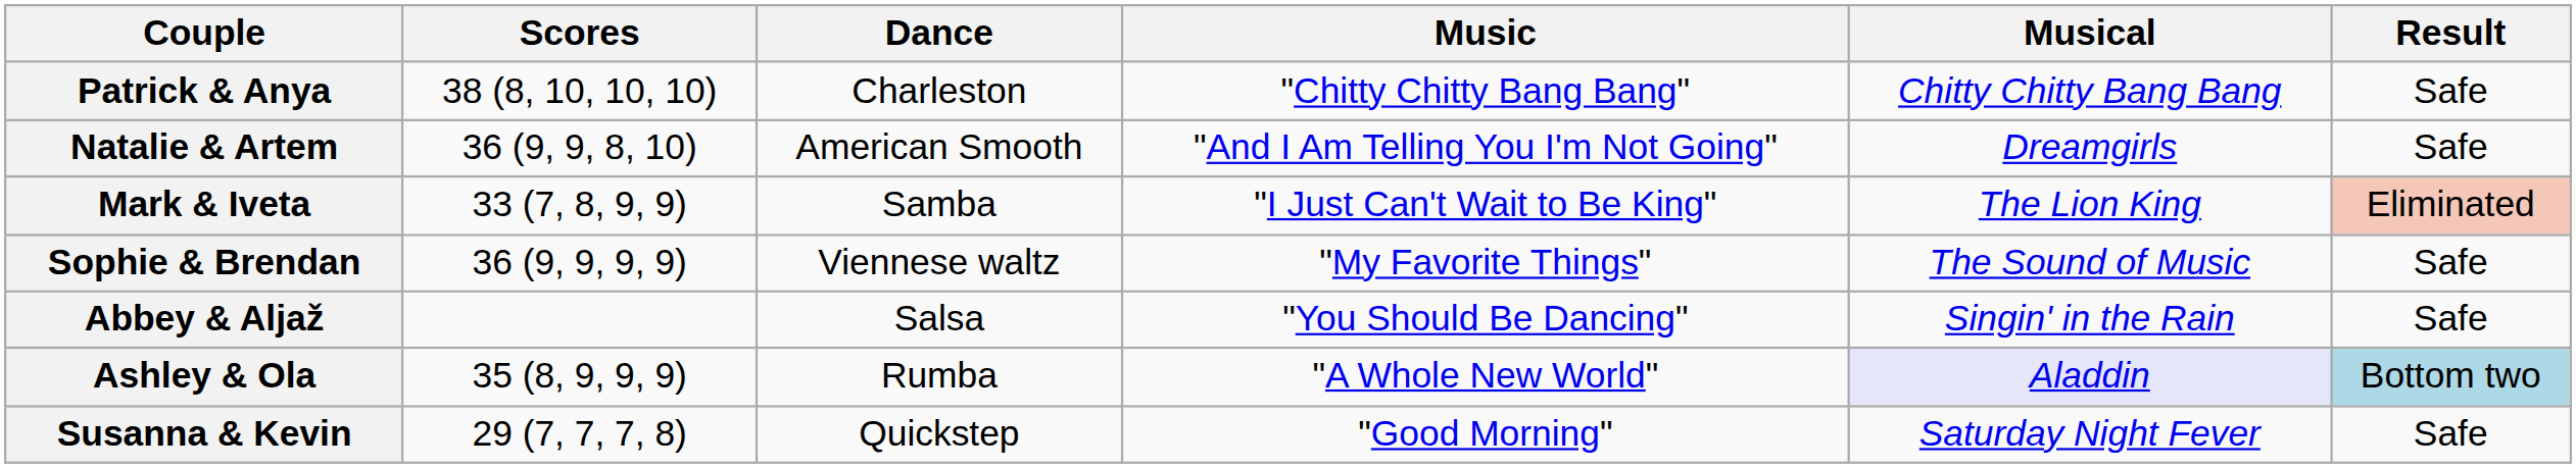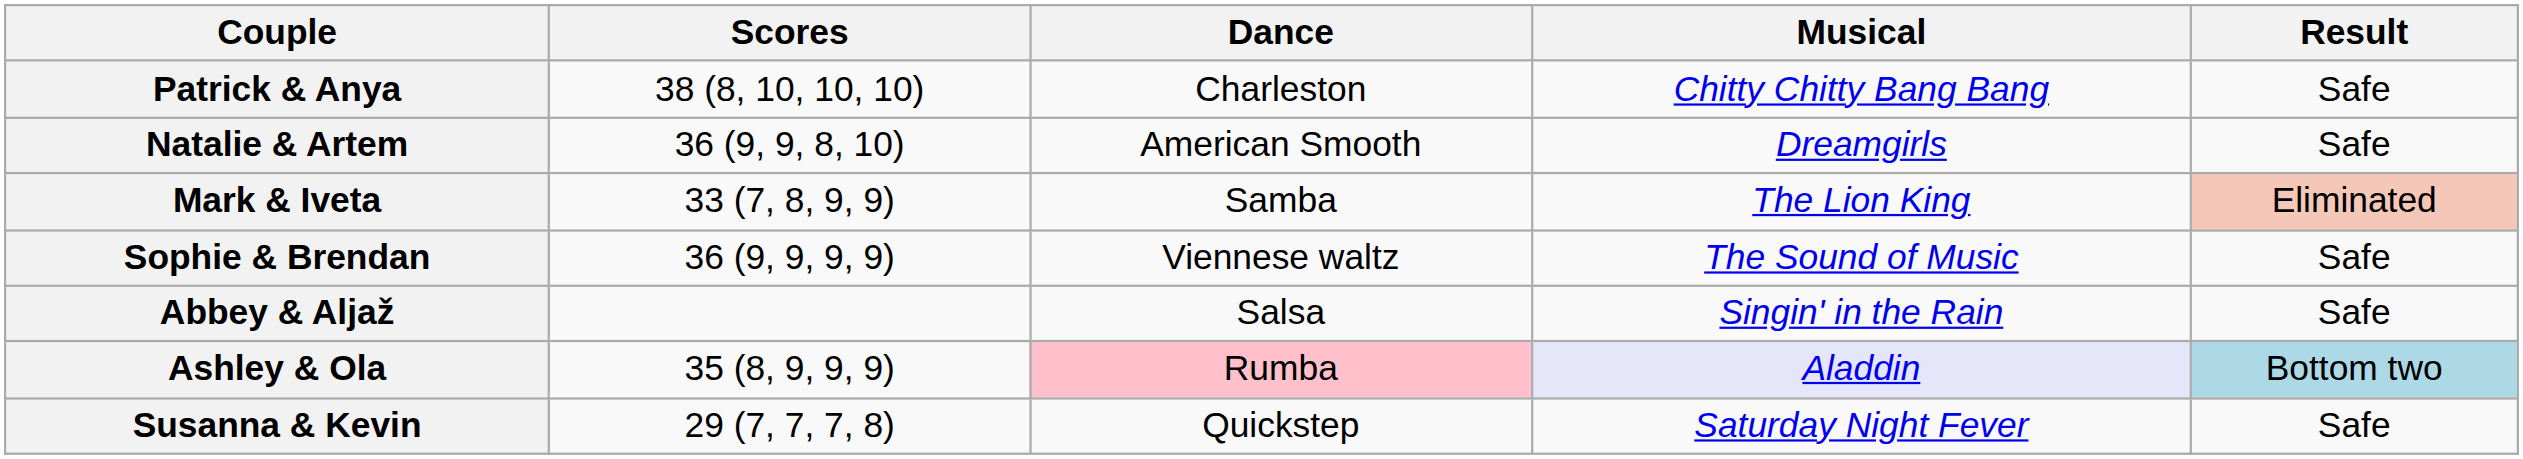 <table class="wikitable sortable" style="text-align:center; width:90%">
 <tr>
 <th scope="col">Couple</th>
 <th scope="col">Scores</th>
 <th scope="col" class="unsortable">Dance</th>
-<th scope="col" class="unsortable">Music</th>
 <th scope="col" class="unsortable">Musical</th>
 <th scope="col" class="unsortable">Result</th>
 </tr>
 <tr>
 <th scope="row">Patrick & Anya</th>
 <td>38 (8, 10, 10, 10)</td>
 <td>Charleston</td>
-<td>"<a href='#'>Chitty Chitty Bang Bang</a>"</td>
 <td><em><a href='#'>Chitty Chitty Bang Bang</a></em></td>
 <td>Safe</td>
 </tr>
 <tr>
 <th scope="row">Natalie & Artem</th>
 <td>36 (9, 9, 8, 10)</td>
 <td>American Smooth</td>
-<td>"<a href='#'>And I Am Telling You I'm Not Going</a>"</td>
 <td><em><a href='#'>Dreamgirls</a></em></td>
 <td>Safe</td>
 </tr>
 <tr>
 <th scope="row">Mark & Iveta</th>
 <td>33 (7, 8, 9, 9)</td>
 <td>Samba</td>
-<td>"<a href='#'>I Just Can't Wait to Be King</a>"</td>
 <td><em><a href='#'>The Lion King</a></em></td>
 <td bgcolor="f4c7b8">Eliminated</td>
 </tr>
 <tr>
 <th scope="row">Sophie & Brendan</th>
 <td>36 (9, 9, 9, 9)</td>
 <td>Viennese waltz</td>
-<td>"<a href='#'>My Favorite Things</a>"</td>
 <td><em><a href='#'>The Sound of Music</a></em></td>
 <td>Safe</td>
 </tr>
 <tr>
 <th scope="row">Abbey & Aljaž</th>
 <td></td>
 <td>Salsa</td>
-<td>"<a href='#'>You Should Be Dancing</a>"</td>
 <td><em><a href='#'>Singin' in the Rain</a></em></td>
 <td>Safe</td>
 </tr>
 <tr>
 <th scope="row">Ashley & Ola</th>
 <td>35 (8, 9, 9, 9)</td>
-<td>Rumba</td>
-<td>"<a href='#'>A Whole New World</a>"</td>
+<td style="background: pink;">Rumba</td>
 <td style="background: lavender;"><em><a href='#'>Aladdin</a></em></td>
 <td bgcolor="lightblue">Bottom two</td>
 </tr>
 <tr>
 <th scope="row">Susanna & Kevin</th>
 <td>29 (7, 7, 7, 8)</td>
 <td>Quickstep</td>
-<td>"<a href='#'>Good Morning</a>"</td>
 <td><em><a href='#'>Saturday Night Fever</a></em></td>
 <td>Safe</td>
 </tr>
 </table>
